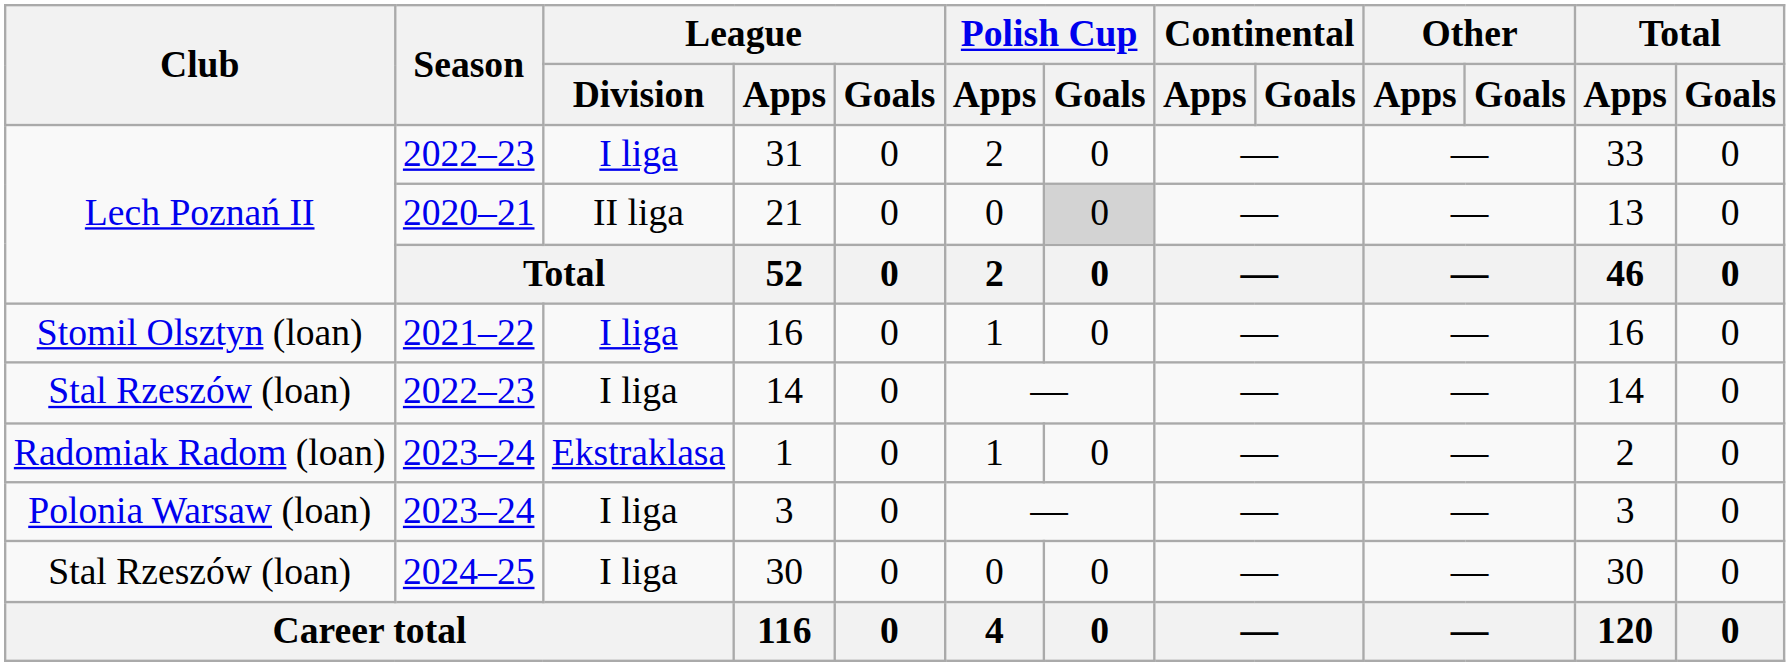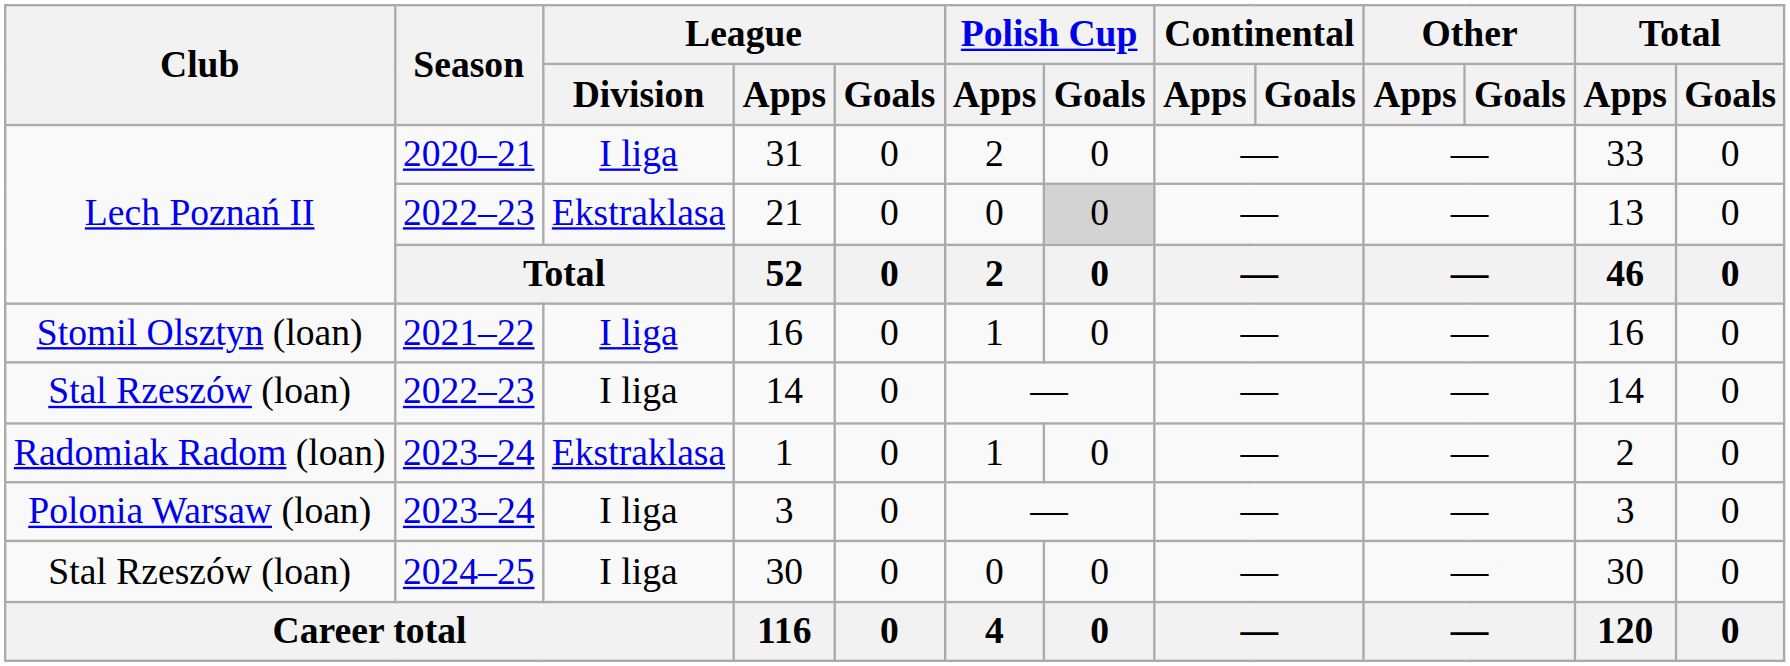 <table class="wikitable" style="text-align: center;">
 <tr>
 <th rowspan="2">Club</th>
 <th rowspan="2">Season</th>
 <th colspan="3">League</th>
 <th colspan="2"><a href='#'>Polish Cup</a></th>
 <th colspan="2">Continental</th>
 <th colspan="2">Other</th>
 <th colspan="2">Total</th>
 </tr>
 <tr>
 <th>Division</th>
 <th>Apps</th>
 <th>Goals</th>
 <th>Apps</th>
 <th>Goals</th>
 <th>Apps</th>
 <th>Goals</th>
 <th>Apps</th>
 <th>Goals</th>
 <th>Apps</th>
 <th>Goals</th>
 </tr>
 <tr>
 <td rowspan="3"><a href='#'>Lech Poznań II</a></td>
-<td><a href='#'>2022–23</a></td>
+<td><a href='#'>2020–21</a></td>
 <td><a href='#'>I liga</a></td>
 <td>31</td>
 <td>0</td>
 <td>2</td>
 <td>0</td>
 <td colspan="2">—</td>
 <td colspan="2">—</td>
 <td>33</td>
 <td>0</td>
 </tr>
 <tr>
-<td><a href='#'>2020–21</a></td>
-<td>II liga</td>
+<td><a href='#'>2022–23</a></td>
+<td><a href='#'>Ekstraklasa</a></td>
 <td>21</td>
 <td>0</td>
 <td>0</td>
 <td style="background: lightgrey;">0</td>
 <td colspan="2">—</td>
 <td colspan="2">—</td>
 <td>13</td>
 <td>0</td>
 </tr>
 <tr>
 <th colspan="2">Total</th>
 <th>52</th>
 <th>0</th>
 <th>2</th>
 <th>0</th>
 <th colspan="2">—</th>
 <th colspan="2">—</th>
 <th>46</th>
 <th>0</th>
 </tr>
 <tr>
 <td><a href='#'>Stomil Olsztyn</a> (loan)</td>
 <td><a href='#'>2021–22</a></td>
 <td><a href='#'>I liga</a></td>
 <td>16</td>
 <td>0</td>
 <td>1</td>
 <td>0</td>
 <td colspan="2">—</td>
 <td colspan="2">—</td>
 <td>16</td>
 <td>0</td>
 </tr>
 <tr>
 <td><a href='#'>Stal Rzeszów</a> (loan)</td>
 <td><a href='#'>2022–23</a></td>
 <td>I liga</td>
 <td>14</td>
 <td>0</td>
 <td colspan="2">—</td>
 <td colspan="2">—</td>
 <td colspan="2">—</td>
 <td>14</td>
 <td>0</td>
 </tr>
 <tr>
 <td><a href='#'>Radomiak Radom</a> (loan)</td>
 <td><a href='#'>2023–24</a></td>
 <td><a href='#'>Ekstraklasa</a></td>
 <td>1</td>
 <td>0</td>
 <td>1</td>
 <td>0</td>
 <td colspan="2">—</td>
 <td colspan="2">—</td>
 <td>2</td>
 <td>0</td>
 </tr>
 <tr>
 <td><a href='#'>Polonia Warsaw</a> (loan)</td>
 <td><a href='#'>2023–24</a></td>
 <td>I liga</td>
 <td>3</td>
 <td>0</td>
 <td colspan="2">—</td>
 <td colspan="2">—</td>
 <td colspan="2">—</td>
 <td>3</td>
 <td>0</td>
 </tr>
 <tr>
 <td>Stal Rzeszów (loan)</td>
 <td><a href='#'>2024–25</a></td>
 <td>I liga</td>
 <td>30</td>
 <td>0</td>
 <td>0</td>
 <td>0</td>
 <td colspan="2">—</td>
 <td colspan="2">—</td>
 <td>30</td>
 <td>0</td>
 </tr>
 <tr>
 <th colspan="3">Career total</th>
 <th>116</th>
 <th>0</th>
 <th>4</th>
 <th>0</th>
 <th colspan="2">—</th>
 <th colspan="2">—</th>
 <th>120</th>
 <th>0</th>
 </tr>
 </table>
